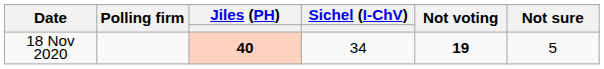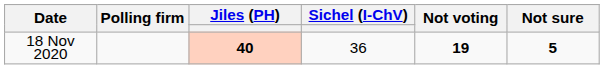 <table class="wikitable sortable mw-collapsible mw-collapsed" style=text-align:center;font-size:90%;line-height:12px>
 <tr>
 <th rowspan=2 width=80px>Date</th>
 <th rowspan=2 width=80px>Polling firm</th>
 <th width=100px><a href='#'>Jiles</a> (<a href='#'>PH</a>)</th>
 <th width=100px><a href='#'>Sichel</a> (<a href='#'>I-ChV</a>)</th>
 <th rowspan=2 width=80px>Not voting</th>
 <th rowspan=2 width=80px>Not sure</th>
 </tr>
 <tr>
 <th style=background:></th>
 <th style=background:></th>
 </tr>
 <tr>
 <td>18 Nov 2020</td>
 <td></td>
 <td style="background:#FFD1BF;"><strong>40</strong></td>
-<td>34</td>
+<td>36</td>
 <td><strong>19</strong></td>
-<td>5</td>
+<td><strong>5</strong></td>
 </tr>
 </table>
